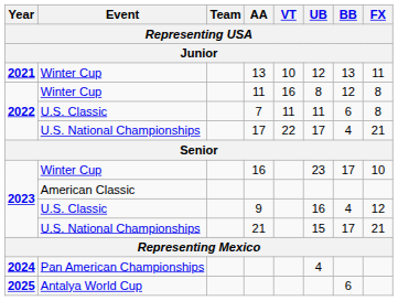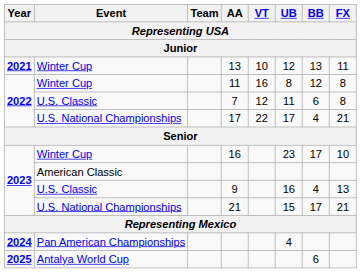 <table class="wikitable" style="text-align:center; font-size:95%;">
 <tr>
 <th align=center>Year</th>
 <th align=center>Event</th>
 <th style="width:30px;">Team</th>
 <th style="width:30px;">AA</th>
 <th style="width:30px;"><a href='#'>VT</a></th>
 <th style="width:30px;"><a href='#'>UB</a></th>
 <th style="width:30px;"><a href='#'>BB</a></th>
 <th style="width:30px;"><a href='#'>FX</a></th>
 </tr>
 <tr>
 <th colspan="8"><em>Representing USA </em></th>
 </tr>
 <tr>
 <th colspan="8"><strong>Junior</strong></th>
 </tr>
 <tr>
 <td rowspan="1"><strong><a href='#'>2021</a></strong></td>
 <td align=left><a href='#'>Winter Cup</a></td>
 <td></td>
 <td>13</td>
 <td>10</td>
 <td>12</td>
 <td>13</td>
 <td>11</td>
 </tr>
 <tr>
 <td rowspan="3"><strong><a href='#'>2022</a></strong></td>
 <td align=left><a href='#'>Winter Cup</a></td>
 <td></td>
 <td>11</td>
 <td>16</td>
 <td>8</td>
 <td>12</td>
 <td>8</td>
 </tr>
 <tr>
 <td align=left><a href='#'>U.S. Classic</a></td>
 <td></td>
 <td>7</td>
-<td>11</td>
+<td>12</td>
 <td>11</td>
 <td>6</td>
 <td>8</td>
 </tr>
 <tr>
 <td align=left><a href='#'>U.S. National Championships</a></td>
 <td></td>
 <td>17</td>
 <td>22</td>
 <td>17</td>
 <td>4</td>
 <td>21</td>
 </tr>
 <tr>
 <th colspan="8"><strong>Senior</strong></th>
 </tr>
 <tr>
 <td rowspan="4"><strong><a href='#'>2023</a></strong></td>
 <td align=left><a href='#'>Winter Cup</a></td>
 <td></td>
 <td>16</td>
 <td></td>
 <td>23</td>
 <td>17</td>
 <td>10</td>
 </tr>
 <tr>
 <td align=left>American Classic</td>
 <td></td>
 <td></td>
 <td></td>
 <td></td>
 <td></td>
 <td></td>
 </tr>
 <tr>
 <td align=left><a href='#'>U.S. Classic</a></td>
 <td></td>
 <td>9</td>
 <td></td>
 <td>16</td>
 <td>4</td>
-<td>12</td>
+<td>13</td>
 </tr>
 <tr>
 <td align=left><a href='#'>U.S. National Championships</a></td>
 <td></td>
 <td>21</td>
 <td></td>
 <td>15</td>
 <td>17</td>
 <td>21</td>
 </tr>
 <tr>
 <th colspan="8"><em>Representing Mexico </em></th>
 </tr>
 <tr>
 <td rowspan="1"><strong><a href='#'>2024</a></strong></td>
 <td align=left><a href='#'>Pan American Championships</a></td>
 <td></td>
 <td></td>
 <td></td>
 <td>4</td>
 <td></td>
 <td></td>
 </tr>
 <tr>
 <td rowspan="1"><strong><a href='#'>2025</a></strong></td>
 <td align=left><a href='#'>Antalya World Cup</a></td>
 <td></td>
 <td></td>
 <td></td>
 <td></td>
 <td>6</td>
 <td></td>
 </tr>
 </table>
